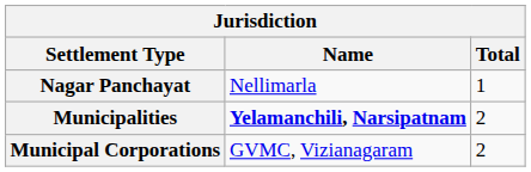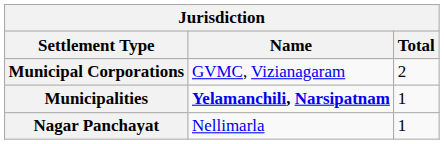 <table class="wikitable" style="width:200pt,">
 <tr>
 <th colspan="3" style="text-align: center,">Jurisdiction</th>
 </tr>
 <tr>
 <th style="text-align: center,">Settlement Type</th>
 <th style="text-align: center,">Name</th>
 <th style="text-align: center,">Total</th>
 </tr>
 <tr>
+<th>Municipal Corporations</th>
+<td><a href='#'>GVMC</a>, <a href='#'>Vizianagaram</a></td>
+<td>2</td>
+</tr>
+<tr>
+<th>Municipalities</th>
+<td><strong><a href='#'>Yelamanchili</a>, <a href='#'>Narsipatnam</a></strong></td>
+<td>1</td>
+</tr>
+<tr>
 <th>Nagar Panchayat</th>
 <td><a href='#'>Nellimarla</a></td>
 <td>1</td>
 </tr>
-<tr>
-<th>Municipalities</th>
-<td><strong><a href='#'>Yelamanchili</a>, <a href='#'>Narsipatnam</a></strong></td>
-<td>2</td>
-</tr>
-<tr>
-<th>Municipal Corporations</th>
-<td><a href='#'>GVMC</a>, <a href='#'>Vizianagaram</a></td>
-<td>2</td>
-</tr>
 </table>
